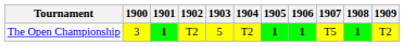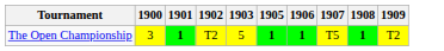 <table class="wikitable" style="font-size:95%;text-align:center;">
 <tr>
 <th>Tournament</th>
 <th>1900</th>
 <th>1901</th>
 <th>1902</th>
 <th>1903</th>
-<th>1904</th>
 <th>1905</th>
 <th>1906</th>
 <th>1907</th>
 <th>1908</th>
 <th>1909</th>
 </tr>
 <tr>
 <td align=left><a href='#'>The Open Championship</a></td>
 <td style="background:yellow;">3</td>
 <td style="background:lime;"><strong>1</strong></td>
 <td style="background:yellow;">T2</td>
 <td style="background:yellow;">5</td>
-<td style="background:yellow;">T2</td>
 <td style="background:lime;"><strong>1</strong></td>
 <td style="background:lime;"><strong>1</strong></td>
 <td style="background:yellow;">T5</td>
 <td style="background:lime;"><strong>1</strong></td>
 <td style="background:yellow;">T2</td>
 </tr>
 </table>
